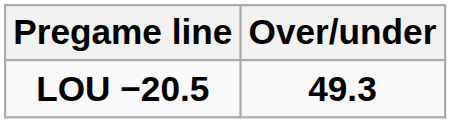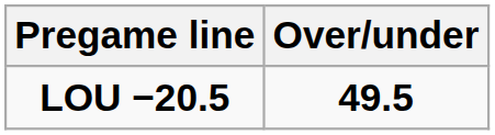 <table class="wikitable">
 <tr align="center">
 <th style=>Pregame line</th>
 <th style=>Over/under</th>
 </tr>
 <tr align="center">
 <td><strong>LOU −20.5</strong></td>
-<td><strong>49.3</strong></td>
+<td><strong>49.5</strong></td>
 </tr>
 </table>
